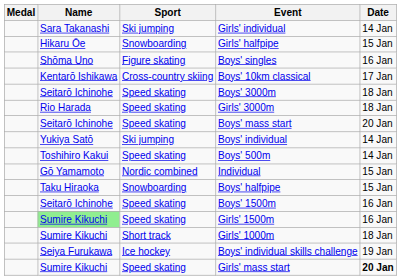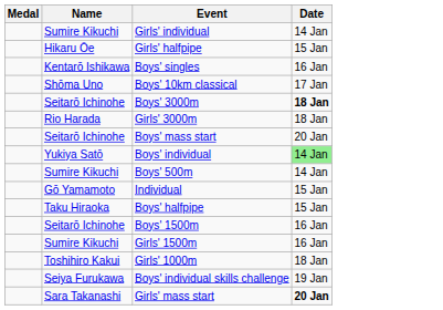 <table class="wikitable sortable" style="font-size:90%">
 <tr>
 <th>Medal</th>
 <th>Name</th>
-<th>Sport</th>
 <th>Event</th>
 <th>Date</th>
 </tr>
 <tr>
 <td></td>
-<td><a href='#'>Sara Takanashi</a></td>
-<td><a href='#'>Ski jumping</a></td>
+<td><a href='#'>Sumire Kikuchi</a></td>
 <td><a href='#'>Girls' individual</a></td>
 <td>14 Jan</td>
 </tr>
 <tr>
 <td></td>
 <td><a href='#'>Hikaru Ōe</a></td>
-<td><a href='#'>Snowboarding</a></td>
 <td><a href='#'>Girls' halfpipe</a></td>
 <td>15 Jan</td>
 </tr>
 <tr>
 <td></td>
-<td><a href='#'>Shōma Uno</a></td>
-<td><a href='#'>Figure skating</a></td>
+<td><a href='#'>Kentarō Ishikawa</a></td>
 <td><a href='#'>Boys' singles</a></td>
 <td>16 Jan</td>
 </tr>
 <tr>
 <td></td>
-<td><a href='#'>Kentarō Ishikawa</a></td>
-<td><a href='#'>Cross-country skiing</a></td>
+<td><a href='#'>Shōma Uno</a></td>
 <td><a href='#'>Boys' 10km classical</a></td>
 <td>17 Jan</td>
 </tr>
 <tr>
 <td></td>
 <td><a href='#'>Seitarō Ichinohe</a></td>
-<td><a href='#'>Speed skating</a></td>
 <td><a href='#'>Boys' 3000m</a></td>
-<td>18 Jan</td>
+<td><strong>18 Jan</strong></td>
 </tr>
 <tr>
 <td></td>
 <td><a href='#'>Rio Harada</a></td>
-<td><a href='#'>Speed skating</a></td>
 <td><a href='#'>Girls' 3000m</a></td>
 <td>18 Jan</td>
 </tr>
 <tr>
 <td></td>
 <td><a href='#'>Seitarō Ichinohe</a></td>
-<td><a href='#'>Speed skating</a></td>
 <td><a href='#'>Boys' mass start</a></td>
 <td>20 Jan</td>
 </tr>
 <tr>
 <td></td>
 <td><a href='#'>Yukiya Satō</a></td>
-<td><a href='#'>Ski jumping</a></td>
 <td><a href='#'>Boys' individual</a></td>
-<td>14 Jan</td>
+<td style="background: lightgreen;">14 Jan</td>
 </tr>
 <tr>
 <td></td>
-<td><a href='#'>Toshihiro Kakui</a></td>
-<td><a href='#'>Speed skating</a></td>
+<td><a href='#'>Sumire Kikuchi</a></td>
 <td><a href='#'>Boys' 500m</a></td>
 <td>14 Jan</td>
 </tr>
 <tr>
 <td></td>
 <td><a href='#'>Gō Yamamoto</a></td>
-<td><a href='#'>Nordic combined</a></td>
 <td><a href='#'>Individual</a></td>
 <td>15 Jan</td>
 </tr>
 <tr>
 <td></td>
 <td><a href='#'>Taku Hiraoka</a></td>
-<td><a href='#'>Snowboarding</a></td>
 <td><a href='#'>Boys' halfpipe</a></td>
 <td>15 Jan</td>
 </tr>
 <tr>
 <td></td>
 <td><a href='#'>Seitarō Ichinohe</a></td>
-<td><a href='#'>Speed skating</a></td>
 <td><a href='#'>Boys' 1500m</a></td>
 <td>16 Jan</td>
 </tr>
 <tr>
 <td></td>
-<td style="background: lightgreen;"><a href='#'>Sumire Kikuchi</a></td>
-<td><a href='#'>Speed skating</a></td>
+<td><a href='#'>Sumire Kikuchi</a></td>
 <td><a href='#'>Girls' 1500m</a></td>
 <td>16 Jan</td>
 </tr>
 <tr>
 <td></td>
-<td><a href='#'>Sumire Kikuchi</a></td>
-<td><a href='#'>Short track</a></td>
+<td><a href='#'>Toshihiro Kakui</a></td>
 <td><a href='#'>Girls' 1000m</a></td>
 <td>18 Jan</td>
 </tr>
 <tr>
 <td></td>
 <td><a href='#'>Seiya Furukawa</a></td>
-<td><a href='#'>Ice hockey</a></td>
 <td><a href='#'>Boys' individual skills challenge</a></td>
 <td>19 Jan</td>
 </tr>
 <tr>
 <td></td>
-<td><a href='#'>Sumire Kikuchi</a></td>
-<td><a href='#'>Speed skating</a></td>
+<td><a href='#'>Sara Takanashi</a></td>
 <td><a href='#'>Girls' mass start</a></td>
 <td><strong>20 Jan</strong></td>
 </tr>
 </table>
